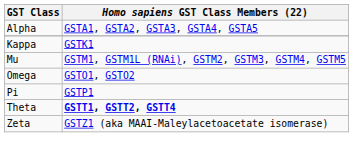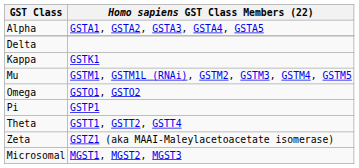 <table class="wikitable" border="1">
 <tr>
 <th>GST Class</th>
 <th><em>Homo sapiens</em> GST Class Members (22)</th>
 </tr>
 <tr>
 <td>Alpha</td>
 <td><a href='#'>GSTA1</a>, <a href='#'>GSTA2</a>, <a href='#'>GSTA3</a>, <a href='#'>GSTA4</a>, <a href='#'>GSTA5</a></td>
 </tr>
 <tr>
+</tr>
+<tr>
+<td>Delta</td>
+<td></td>
 </tr>
 <tr>
 <td>Kappa</td>
 <td><a href='#'>GSTK1</a></td>
 </tr>
 <tr>
 <td>Mu</td>
 <td><a href='#'>GSTM1</a>, <a href='#'>GSTM1L (RNAi)</a>, <a href='#'>GSTM2</a>, <a href='#'>GSTM3</a>, <a href='#'>GSTM4</a>, <a href='#'>GSTM5</a></td>
 </tr>
 <tr>
 <td>Omega</td>
 <td><a href='#'>GSTO1</a>, <a href='#'>GSTO2</a></td>
 </tr>
 <tr>
 <td>Pi</td>
 <td><a href='#'>GSTP1</a></td>
 </tr>
 <tr>
 <td>Theta</td>
-<td><strong><a href='#'>GSTT1</a>, <a href='#'>GSTT2</a>, <a href='#'>GSTT4</a></strong></td>
+<td><a href='#'>GSTT1</a>, <a href='#'>GSTT2</a>, <a href='#'>GSTT4</a></td>
 </tr>
 <tr>
 <td>Zeta</td>
 <td><a href='#'>GSTZ1</a> (aka MAAI-Maleylacetoacetate isomerase)</td>
 </tr>
+<tr>
+<td>Microsomal</td>
+<td><a href='#'>MGST1</a>, <a href='#'>MGST2</a>, <a href='#'>MGST3</a></td>
+</tr>
 </table>
